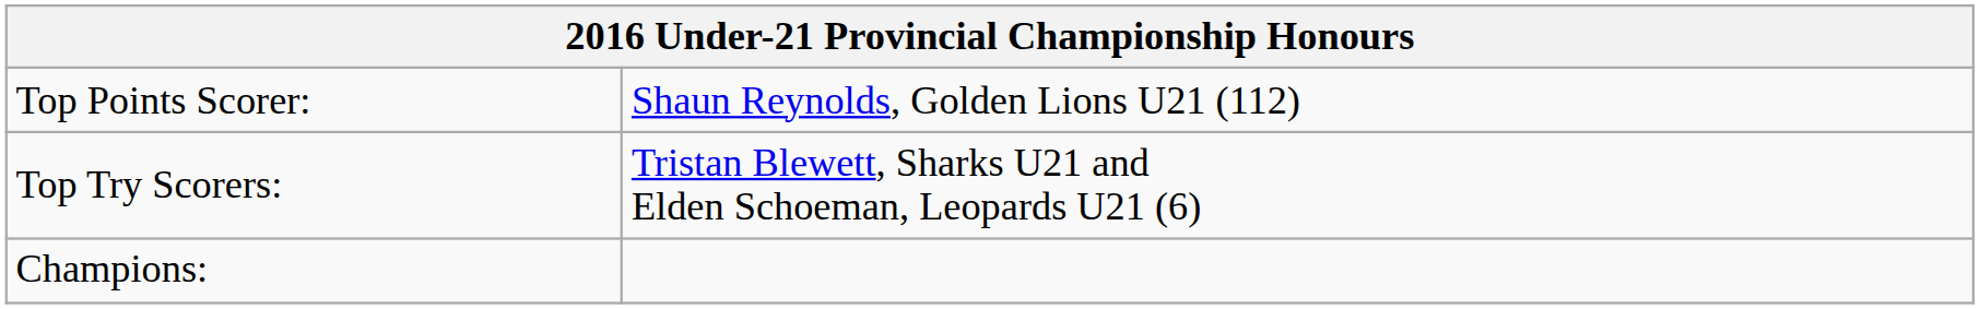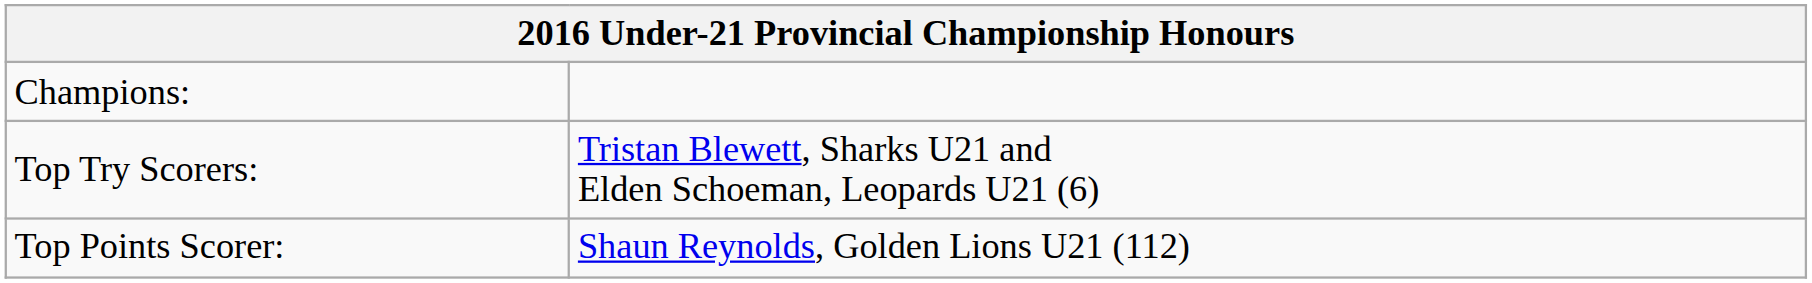 <table class="wikitable" style="text-align:left; font-size:100%; width:40%; margin:1em auto 1em auto;">
 <tr>
 <th colspan=2><strong>2016 Under-21 Provincial Championship Honours</strong></th>
 </tr>
 <tr>
-<td>Top Points Scorer:</td>
-<td><a href='#'>Shaun Reynolds</a>, Golden Lions U21 (112)</td>
+<td>Champions:</td>
+<td></td>
 </tr>
 <tr>
 <td>Top Try Scorers:</td>
 <td><a href='#'>Tristan Blewett</a>, Sharks U21 and <br> Elden Schoeman, Leopards U21 (6)</td>
 </tr>
 <tr>
-<td>Champions:</td>
-<td></td>
+<td>Top Points Scorer:</td>
+<td><a href='#'>Shaun Reynolds</a>, Golden Lions U21 (112)</td>
 </tr>
 </table>
